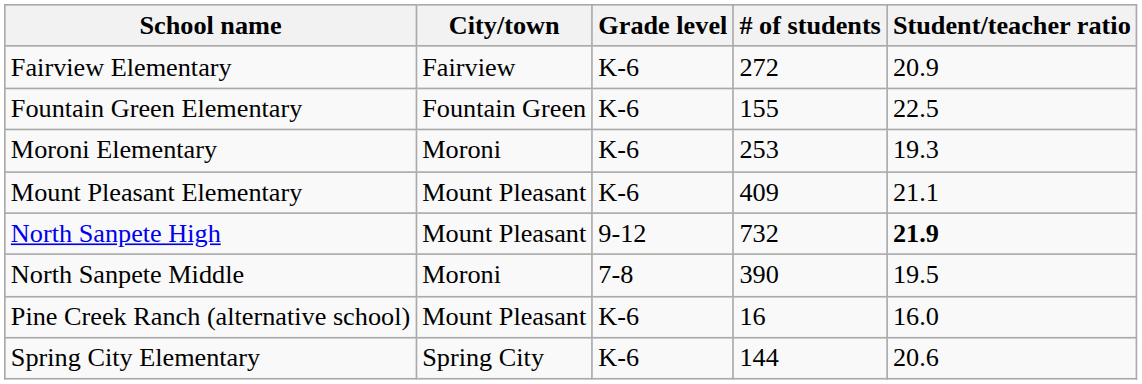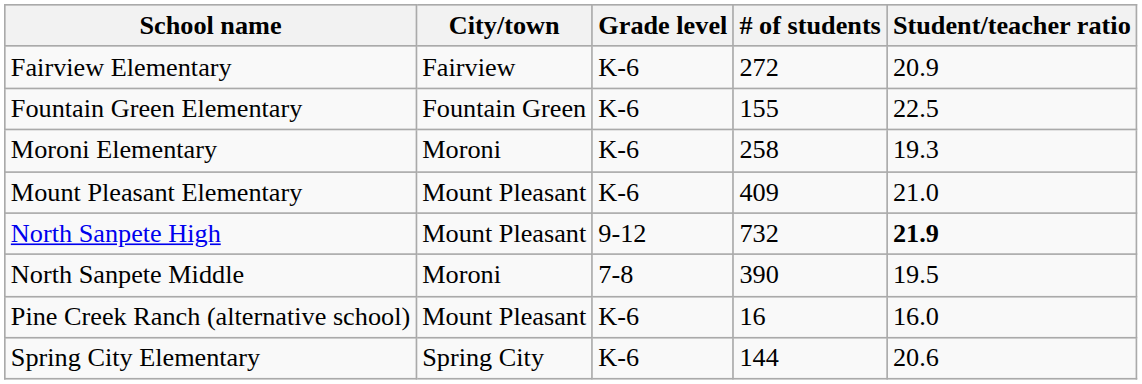 <table class="wikitable sortable">
 <tr>
 <th><strong>School name</strong></th>
 <th><strong>City/town</strong></th>
 <th><strong>Grade level</strong></th>
 <th><strong># of students</strong></th>
 <th><strong>Student/teacher ratio</strong></th>
 </tr>
 <tr>
 <td>Fairview Elementary</td>
 <td>Fairview</td>
 <td>K-6</td>
 <td>272</td>
 <td>20.9</td>
 </tr>
 <tr>
 <td>Fountain Green Elementary</td>
 <td>Fountain Green</td>
 <td>K-6</td>
 <td>155</td>
 <td>22.5</td>
 </tr>
 <tr>
 <td>Moroni Elementary</td>
 <td>Moroni</td>
 <td>K-6</td>
-<td>253</td>
+<td>258</td>
 <td>19.3</td>
 </tr>
 <tr>
 <td>Mount Pleasant Elementary</td>
 <td>Mount Pleasant</td>
 <td>K-6</td>
 <td>409</td>
-<td>21.1</td>
+<td>21.0</td>
 </tr>
 <tr>
 <td><a href='#'>North Sanpete High</a></td>
 <td>Mount Pleasant</td>
 <td>9-12</td>
 <td>732</td>
 <td><strong>21.9</strong></td>
 </tr>
 <tr>
 <td>North Sanpete Middle</td>
 <td>Moroni</td>
 <td>7-8</td>
 <td>390</td>
 <td>19.5</td>
 </tr>
 <tr>
 <td>Pine Creek Ranch (alternative school)</td>
 <td>Mount Pleasant</td>
 <td>K-6</td>
 <td>16</td>
 <td>16.0</td>
 </tr>
 <tr>
 <td>Spring City Elementary</td>
 <td>Spring City</td>
 <td>K-6</td>
 <td>144</td>
 <td>20.6</td>
 </tr>
 </table>
